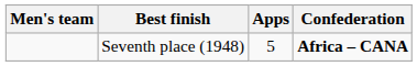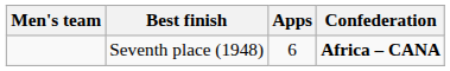 <table class="wikitable" style="text-align: center; font-size: 90%; margin-left: 1em;">
 <tr>
 <th>Men's team</th>
 <th>Best finish</th>
 <th>Apps</th>
 <th>Confederation</th>
 </tr>
 <tr>
 <td style="text-align: left;"></td>
 <td style="text-align: left;">Seventh place (1948)</td>
-<td>5</td>
+<td>6</td>
 <td><strong>Africa – CANA</strong></td>
 </tr>
 </table>
